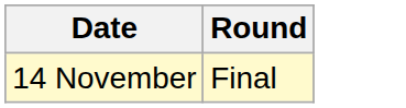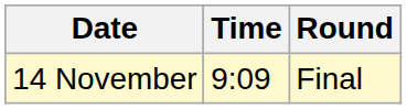 <table class="wikitable">
 <tr>
 <th>Date</th>
+<th>Time</th>
 <th>Round</th>
 </tr>
 <tr bgcolor="lemonchiffon">
 <td>14 November</td>
+<td>9:09</td>
 <td>Final</td>
 </tr>
 </table>
